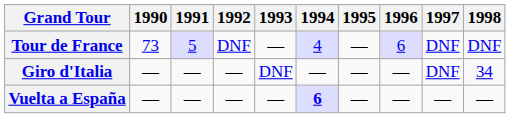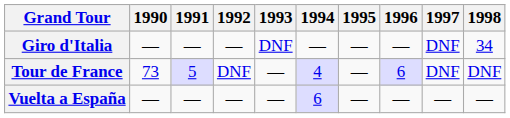 <table class="wikitable plainrowheaders">
 <tr>
 <th scope="col"><a href='#'>Grand Tour</a></th>
 <th scope="col">1990</th>
 <th scope="col">1991</th>
 <th scope="col">1992</th>
 <th scope="col">1993</th>
 <th scope="col">1994</th>
 <th scope="col">1995</th>
 <th scope="col">1996</th>
 <th scope="col">1997</th>
 <th scope="col">1998</th>
 </tr>
 <tr style="text-align:center;">
+<th scope="row"> <a href='#'>Giro d'Italia</a></th>
+<td>—</td>
+<td>—</td>
+<td>—</td>
+<td style="text-align:center;"><a href='#'>DNF</a></td>
+<td>—</td>
+<td>—</td>
+<td>—</td>
+<td style="text-align:center;"><a href='#'>DNF</a></td>
+<td style="text-align:center;"><a href='#'>34</a></td>
+</tr>
+<tr style="text-align:center;">
 <th scope="row"> <a href='#'>Tour de France</a></th>
 <td style="text-align:center;"><a href='#'>73</a></td>
 <td style="text-align:center; background:#ddf;"><a href='#'>5</a></td>
 <td style="text-align:center;"><a href='#'>DNF</a></td>
 <td>—</td>
 <td style="text-align:center; background:#ddf;"><a href='#'>4</a></td>
 <td>—</td>
 <td style="text-align:center; background:#ddf;"><a href='#'>6</a></td>
 <td style="text-align:center;"><a href='#'>DNF</a></td>
 <td style="text-align:center;"><a href='#'>DNF</a></td>
 </tr>
 <tr style="text-align:center;">
-<th scope="row"> <a href='#'>Giro d'Italia</a></th>
-<td>—</td>
-<td>—</td>
-<td>—</td>
-<td style="text-align:center;"><a href='#'>DNF</a></td>
-<td>—</td>
-<td>—</td>
-<td>—</td>
-<td style="text-align:center;"><a href='#'>DNF</a></td>
-<td style="text-align:center;"><a href='#'>34</a></td>
-</tr>
-<tr style="text-align:center;">
 <th scope="row"> <a href='#'>Vuelta a España</a></th>
 <td>—</td>
 <td>—</td>
 <td>—</td>
 <td>—</td>
-<td style="text-align:center; background:#ddf;"><strong><a href='#'>6</a></strong></td>
+<td style="text-align:center; background:#ddf;"><a href='#'>6</a></td>
 <td>—</td>
 <td>—</td>
 <td>—</td>
 <td>—</td>
 </tr>
 </table>
